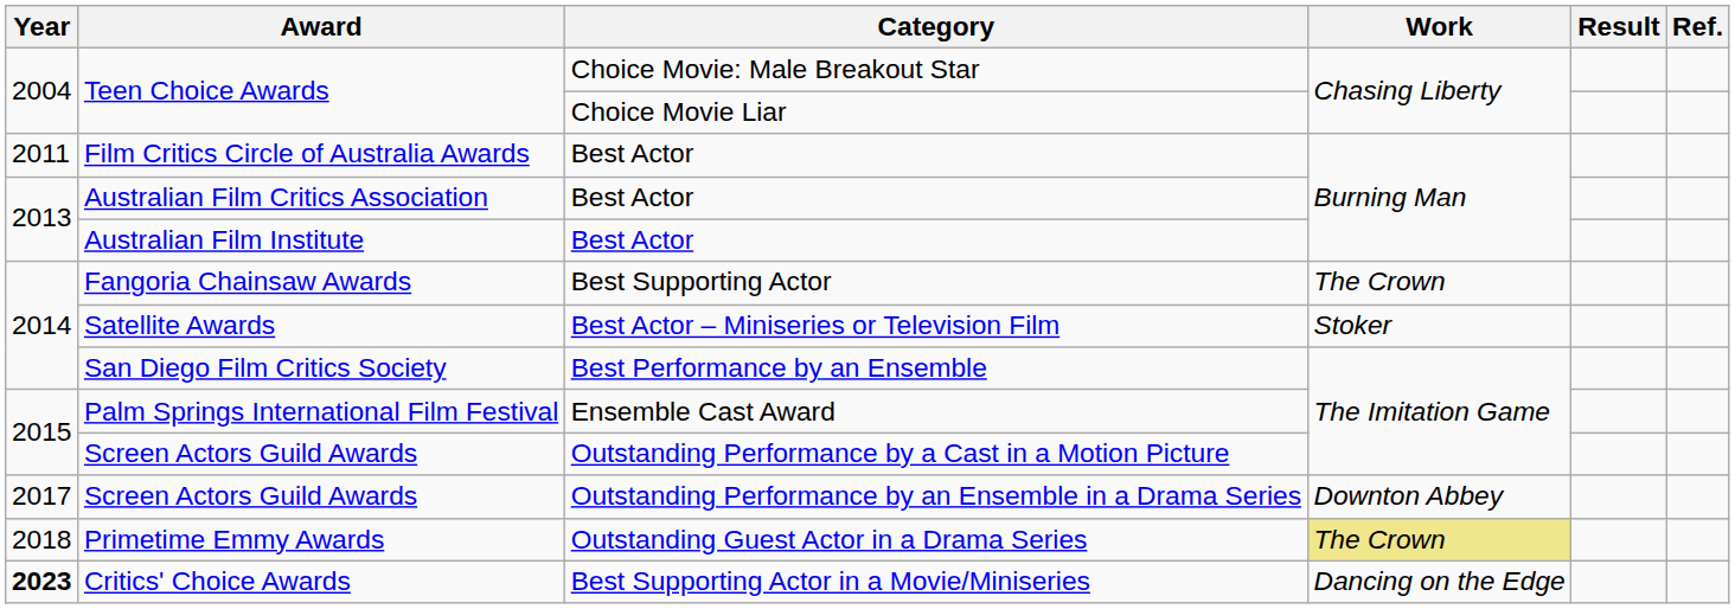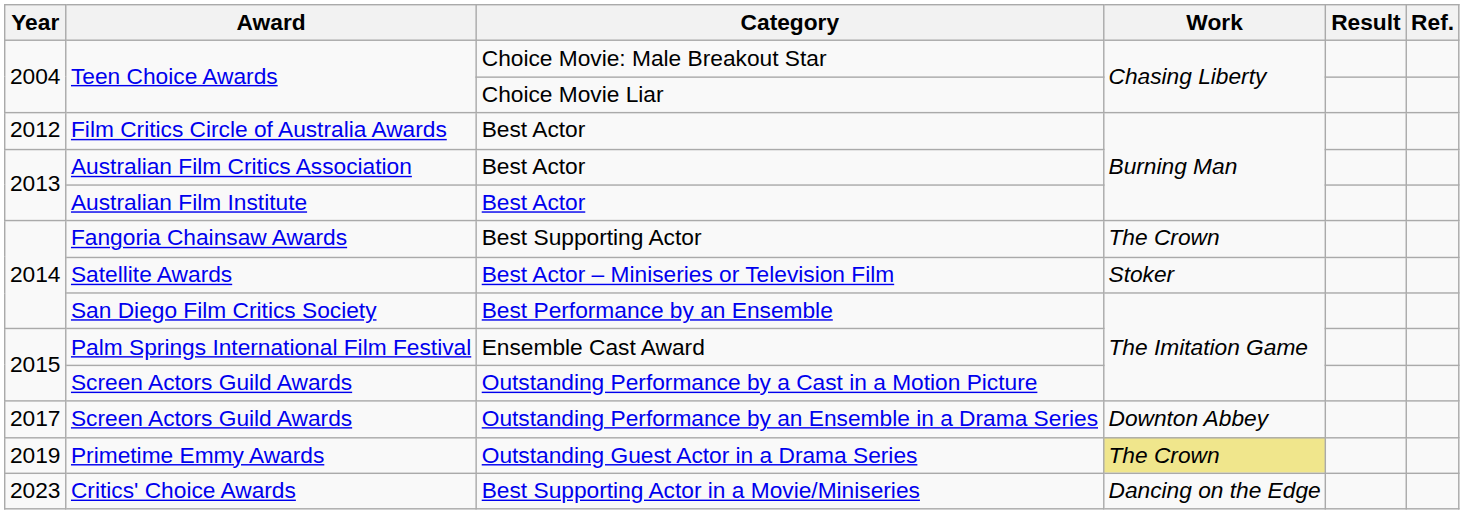 <table class="wikitable">
 <tr>
 <th>Year</th>
 <th>Award</th>
 <th>Category</th>
 <th>Work</th>
 <th>Result</th>
 <th>Ref.</th>
 </tr>
 <tr>
 <td rowspan="2">2004</td>
 <td rowspan="2"><a href='#'>Teen Choice Awards</a></td>
 <td>Choice Movie: Male Breakout Star</td>
 <td rowspan="2"><em>Chasing Liberty</em></td>
 <td></td>
 <td></td>
 </tr>
 <tr>
 <td>Choice Movie Liar</td>
 <td></td>
 <td></td>
 </tr>
 <tr>
-<td>2011</td>
+<td>2012</td>
 <td><a href='#'>Film Critics Circle of Australia Awards</a></td>
 <td>Best Actor</td>
 <td rowspan="3"><em>Burning Man</em></td>
 <td></td>
 <td></td>
 </tr>
 <tr>
 <td rowspan="2">2013</td>
 <td><a href='#'>Australian Film Critics Association</a></td>
 <td>Best Actor</td>
 <td></td>
 <td></td>
 </tr>
 <tr>
 <td><a href='#'>Australian Film Institute</a></td>
 <td><a href='#'>Best Actor</a></td>
 <td></td>
 <td></td>
 </tr>
 <tr>
 <td rowspan="3">2014</td>
 <td><a href='#'>Fangoria Chainsaw Awards</a></td>
 <td>Best Supporting Actor</td>
 <td><em>The Crown</em></td>
 <td></td>
 <td></td>
 </tr>
 <tr>
 <td><a href='#'>Satellite Awards</a></td>
 <td><a href='#'>Best Actor – Miniseries or Television Film</a></td>
 <td><em>Stoker</em></td>
 <td></td>
 <td></td>
 </tr>
 <tr>
 <td><a href='#'>San Diego Film Critics Society</a></td>
 <td><a href='#'>Best Performance by an Ensemble</a></td>
 <td rowspan="3"><em>The Imitation Game</em></td>
 <td></td>
 <td></td>
 </tr>
 <tr>
 <td rowspan="2">2015</td>
 <td><a href='#'>Palm Springs International Film Festival</a></td>
 <td>Ensemble Cast Award</td>
 <td></td>
 <td></td>
 </tr>
 <tr>
 <td><a href='#'>Screen Actors Guild Awards</a></td>
 <td><a href='#'>Outstanding Performance by a Cast in a Motion Picture</a></td>
 <td></td>
 <td></td>
 </tr>
 <tr>
 <td>2017</td>
 <td><a href='#'>Screen Actors Guild Awards</a></td>
 <td><a href='#'>Outstanding Performance by an Ensemble in a Drama Series</a></td>
 <td><em>Downton Abbey</em></td>
 <td></td>
 <td></td>
 </tr>
 <tr>
-<td>2018</td>
+<td>2019</td>
 <td><a href='#'>Primetime Emmy Awards</a></td>
 <td><a href='#'>Outstanding Guest Actor in a Drama Series</a></td>
 <td style="background: khaki;"><em>The Crown</em></td>
 <td></td>
 <td></td>
 </tr>
 <tr>
-<td><strong>2023</strong></td>
+<td>2023</td>
 <td><a href='#'>Critics' Choice Awards</a></td>
 <td><a href='#'>Best Supporting Actor in a Movie/Miniseries</a></td>
 <td><em>Dancing on the Edge</em></td>
 <td></td>
 <td></td>
 </tr>
 </table>
